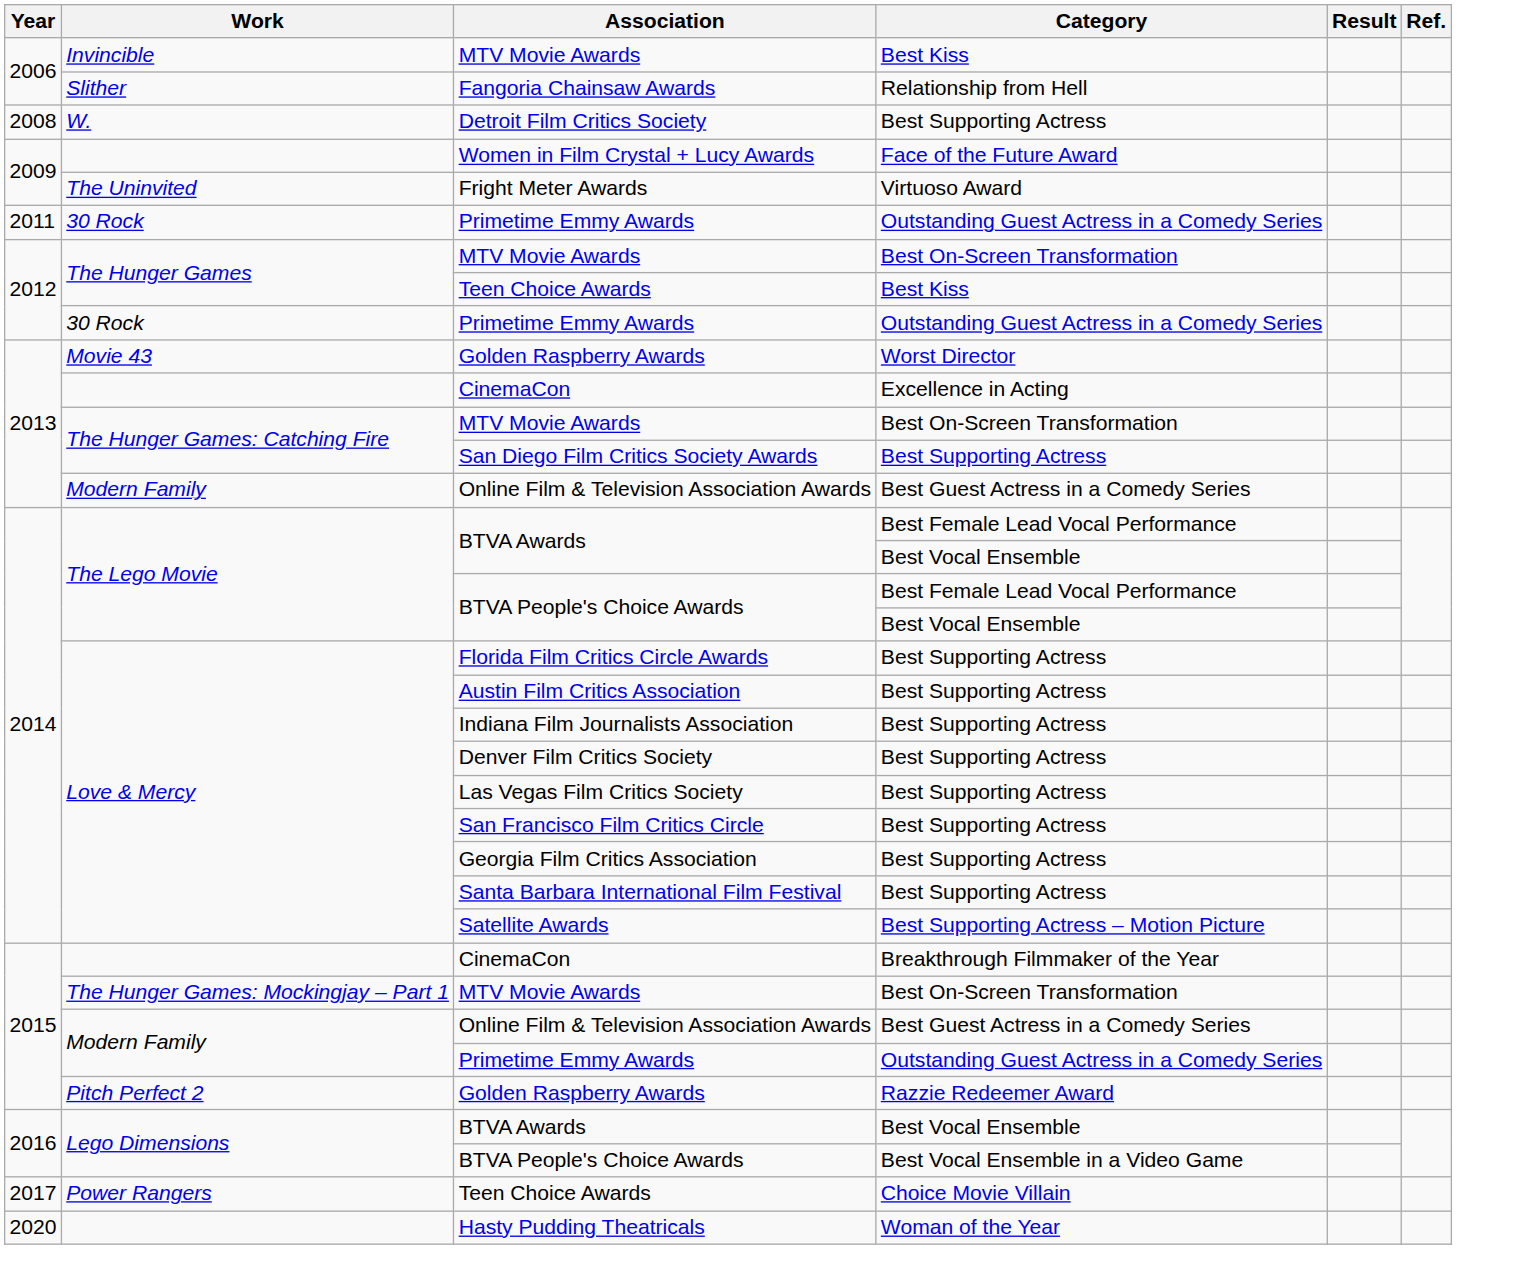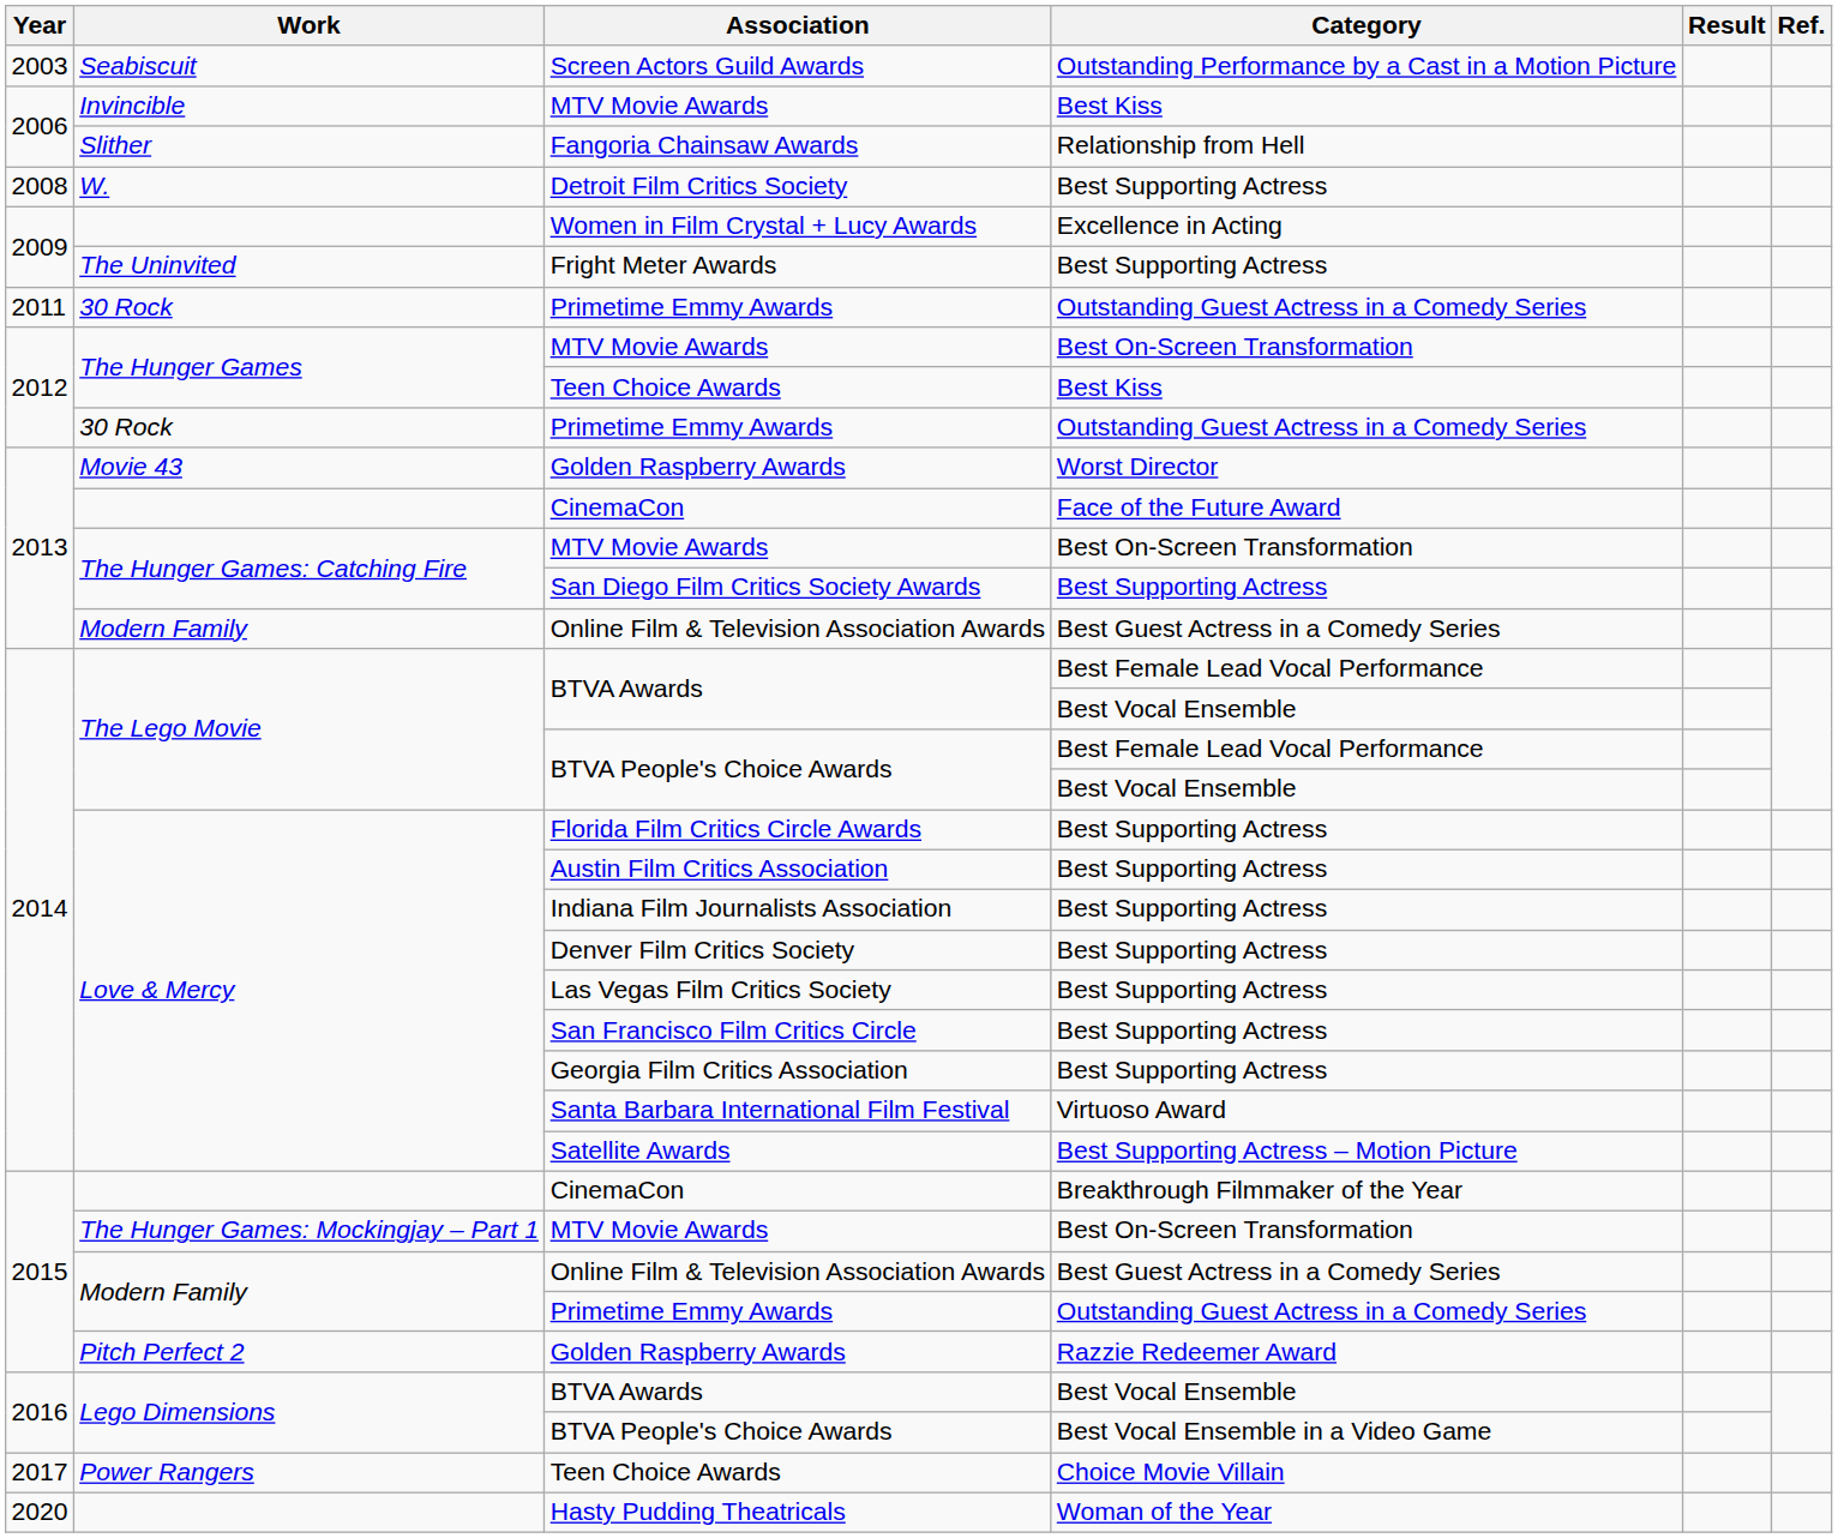 <table class="wikitable sortable">
 <tr>
 <th>Year</th>
 <th>Work</th>
 <th>Association</th>
 <th>Category</th>
 <th>Result</th>
 <th class="unsortable">Ref.</th>
+</tr>
+<tr>
+<td>2003</td>
+<td><em><a href='#'>Seabiscuit</a></em></td>
+<td><a href='#'>Screen Actors Guild Awards</a></td>
+<td><a href='#'>Outstanding Performance by a Cast in a Motion Picture</a></td>
+<td></td>
+<td></td>
 </tr>
 <tr>
 <td rowspan=2>2006</td>
 <td><em><a href='#'>Invincible</a></em></td>
 <td><a href='#'>MTV Movie Awards</a></td>
 <td><a href='#'>Best Kiss</a></td>
 <td></td>
 <td></td>
 </tr>
 <tr>
 <td><em><a href='#'>Slither</a></em></td>
 <td><a href='#'>Fangoria Chainsaw Awards</a></td>
 <td>Relationship from Hell</td>
 <td></td>
 <td></td>
 </tr>
 <tr>
 <td>2008</td>
 <td><em><a href='#'>W.</a></em></td>
 <td><a href='#'>Detroit Film Critics Society</a></td>
 <td>Best Supporting Actress</td>
 <td></td>
 <td></td>
 </tr>
 <tr>
 <td rowspan=2>2009</td>
 <td></td>
 <td><a href='#'>Women in Film Crystal + Lucy Awards</a></td>
-<td><a href='#'>Face of the Future Award</a></td>
+<td>Excellence in Acting</td>
 <td></td>
 <td></td>
 </tr>
 <tr>
 <td><em><a href='#'>The Uninvited</a></em></td>
 <td>Fright Meter Awards</td>
-<td>Virtuoso Award</td>
+<td>Best Supporting Actress</td>
 <td></td>
 <td></td>
 </tr>
 <tr>
 <td>2011</td>
 <td><em><a href='#'>30 Rock</a></em></td>
 <td><a href='#'>Primetime Emmy Awards</a></td>
 <td><a href='#'>Outstanding Guest Actress in a Comedy Series</a></td>
 <td></td>
 <td></td>
 </tr>
 <tr>
 <td rowspan="3">2012</td>
 <td rowspan="2"><em><a href='#'>The Hunger Games</a></em></td>
 <td><a href='#'>MTV Movie Awards</a></td>
 <td><a href='#'>Best On-Screen Transformation</a></td>
 <td></td>
 <td></td>
 </tr>
 <tr>
 <td><a href='#'>Teen Choice Awards</a></td>
 <td><a href='#'>Best Kiss</a></td>
 <td></td>
 <td></td>
 </tr>
 <tr>
 <td><em>30 Rock</em></td>
 <td><a href='#'>Primetime Emmy Awards</a></td>
 <td><a href='#'>Outstanding Guest Actress in a Comedy Series</a></td>
 <td></td>
 <td></td>
 </tr>
 <tr>
 <td rowspan="5">2013</td>
 <td><em><a href='#'>Movie 43</a></em></td>
 <td><a href='#'>Golden Raspberry Awards</a></td>
 <td><a href='#'>Worst Director</a></td>
 <td></td>
 <td></td>
 </tr>
 <tr>
 <td></td>
 <td><a href='#'>CinemaCon</a></td>
-<td>Excellence in Acting</td>
+<td><a href='#'>Face of the Future Award</a></td>
 <td></td>
 <td></td>
 </tr>
 <tr>
 <td rowspan="2"><em><a href='#'>The Hunger Games: Catching Fire</a></em></td>
 <td><a href='#'>MTV Movie Awards</a></td>
 <td>Best On-Screen Transformation</td>
 <td></td>
 <td></td>
 </tr>
 <tr>
 <td><a href='#'>San Diego Film Critics Society Awards</a></td>
 <td><a href='#'>Best Supporting Actress</a></td>
 <td></td>
 <td></td>
 </tr>
 <tr>
 <td><em><a href='#'>Modern Family</a></em></td>
 <td>Online Film & Television Association Awards</td>
 <td>Best Guest Actress in a Comedy Series</td>
 <td></td>
 <td></td>
 </tr>
 <tr>
 <td rowspan="13">2014</td>
 <td rowspan="4"><em><a href='#'>The Lego Movie</a></em></td>
 <td rowspan="2">BTVA Awards</td>
 <td>Best Female Lead Vocal Performance</td>
 <td></td>
 <td rowspan="4"></td>
 </tr>
 <tr>
 <td>Best Vocal Ensemble</td>
 <td></td>
 </tr>
 <tr>
 <td rowspan="2">BTVA People's Choice Awards</td>
 <td>Best Female Lead Vocal Performance</td>
 <td></td>
 </tr>
 <tr>
 <td>Best Vocal Ensemble</td>
 <td></td>
 </tr>
 <tr>
 <td rowspan="9"><em><a href='#'>Love & Mercy</a></em></td>
 <td><a href='#'>Florida Film Critics Circle Awards</a></td>
 <td>Best Supporting Actress</td>
 <td></td>
 <td></td>
 </tr>
 <tr>
 <td><a href='#'>Austin Film Critics Association</a></td>
 <td>Best Supporting Actress</td>
 <td></td>
 <td></td>
 </tr>
 <tr>
 <td>Indiana Film Journalists Association</td>
 <td>Best Supporting Actress</td>
 <td></td>
 <td></td>
 </tr>
 <tr>
 <td>Denver Film Critics Society</td>
 <td>Best Supporting Actress</td>
 <td></td>
 <td></td>
 </tr>
 <tr>
 <td>Las Vegas Film Critics Society</td>
 <td>Best Supporting Actress</td>
 <td></td>
 <td></td>
 </tr>
 <tr>
 <td><a href='#'>San Francisco Film Critics Circle</a></td>
 <td>Best Supporting Actress</td>
 <td></td>
 <td></td>
 </tr>
 <tr>
 <td>Georgia Film Critics Association</td>
 <td>Best Supporting Actress</td>
 <td></td>
 <td></td>
 </tr>
 <tr>
 <td><a href='#'>Santa Barbara International Film Festival</a></td>
-<td>Best Supporting Actress</td>
+<td>Virtuoso Award</td>
 <td></td>
 <td></td>
 </tr>
 <tr>
 <td><a href='#'>Satellite Awards</a></td>
 <td><a href='#'>Best Supporting Actress – Motion Picture</a></td>
 <td></td>
 <td></td>
 </tr>
 <tr>
 <td rowspan="5">2015</td>
 <td></td>
 <td>CinemaCon</td>
 <td>Breakthrough Filmmaker of the Year</td>
 <td></td>
 <td></td>
 </tr>
 <tr>
 <td><em><a href='#'>The Hunger Games: Mockingjay – Part 1</a></em></td>
 <td><a href='#'>MTV Movie Awards</a></td>
 <td>Best On-Screen Transformation</td>
 <td></td>
 <td></td>
 </tr>
 <tr>
 <td rowspan="2"><em>Modern Family</em></td>
 <td>Online Film & Television Association Awards</td>
 <td>Best Guest Actress in a Comedy Series</td>
 <td></td>
 <td></td>
 </tr>
 <tr>
 <td><a href='#'>Primetime Emmy Awards</a></td>
 <td><a href='#'>Outstanding Guest Actress in a Comedy Series</a></td>
 <td></td>
 <td></td>
 </tr>
 <tr>
 <td><em><a href='#'>Pitch Perfect 2</a></em></td>
 <td><a href='#'>Golden Raspberry Awards</a></td>
 <td><a href='#'>Razzie Redeemer Award</a></td>
 <td></td>
 <td></td>
 </tr>
 <tr>
 <td rowspan="2">2016</td>
 <td rowspan="2"><em><a href='#'>Lego Dimensions</a></em></td>
 <td>BTVA Awards</td>
 <td>Best Vocal Ensemble</td>
 <td></td>
 <td rowspan=2></td>
 </tr>
 <tr>
 <td>BTVA People's Choice Awards</td>
 <td>Best Vocal Ensemble in a Video Game</td>
 <td></td>
 </tr>
 <tr>
 <td>2017</td>
 <td><em><a href='#'>Power Rangers</a></em></td>
 <td>Teen Choice Awards</td>
 <td><a href='#'>Choice Movie Villain</a></td>
 <td></td>
 <td></td>
 </tr>
 <tr>
 <td>2020</td>
 <td></td>
 <td><a href='#'>Hasty Pudding Theatricals</a></td>
 <td><a href='#'>Woman of the Year</a></td>
 <td></td>
 <td></td>
 </tr>
 </table>
